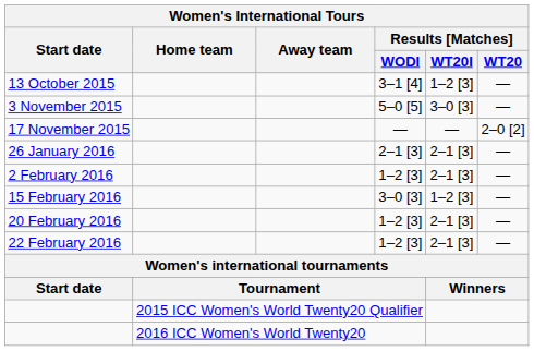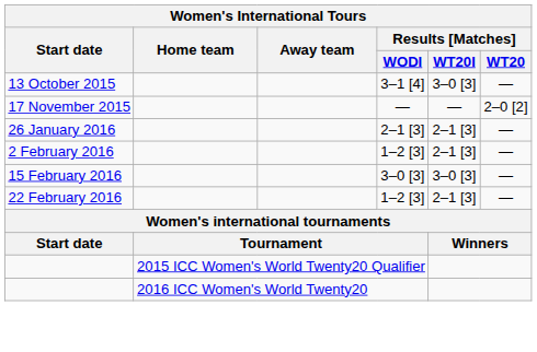 <table class="wikitable unsortable" style="text-align:center; white-space:nowrap">
 <tr>
 <th colspan=6>Women's International Tours</th>
 </tr>
 <tr>
 <th rowspan=2>Start date</th>
 <th rowspan=2>Home team</th>
 <th rowspan=2>Away team</th>
 <th colspan=3>Results [Matches]</th>
 </tr>
 <tr>
 <th width=50><a href='#'>WODI</a></th>
 <th width=50><a href='#'>WT20I</a></th>
 <th width=50><a href='#'>WT20</a></th>
 </tr>
 <tr>
 <td style="text-align:left"><a href='#'>13 October 2015</a></td>
 <td style="text-align:left"></td>
 <td style="text-align:left"></td>
 <td>3–1 [4]</td>
-<td>1–2 [3]</td>
-<td>—</td>
-</tr>
-<tr>
-<td style="text-align:left"><a href='#'>3 November 2015</a></td>
-<td style="text-align:left"></td>
-<td style="text-align:left"></td>
-<td>5–0 [5]</td>
 <td>3–0 [3]</td>
 <td>—</td>
 </tr>
 <tr>
 <td style="text-align:left"><a href='#'>17 November 2015</a></td>
 <td style="text-align:left"></td>
 <td style="text-align:left"></td>
 <td>—</td>
 <td>—</td>
 <td>2–0 [2]</td>
 </tr>
 <tr>
 <td style="text-align:left"><a href='#'>26 January 2016</a></td>
 <td style="text-align:left"></td>
 <td style="text-align:left"></td>
 <td>2–1 [3]</td>
 <td>2–1 [3]</td>
 <td>—</td>
 </tr>
 <tr>
 <td style="text-align:left"><a href='#'>2 February 2016</a></td>
 <td style="text-align:left"></td>
 <td style="text-align:left"></td>
 <td>1–2 [3]</td>
 <td>2–1 [3]</td>
 <td>—</td>
 </tr>
 <tr>
 <td style="text-align:left"><a href='#'>15 February 2016</a></td>
 <td style="text-align:left"></td>
 <td style="text-align:left"></td>
 <td>3–0 [3]</td>
-<td>1–2 [3]</td>
-<td>—</td>
-</tr>
-<tr>
-<td style="text-align:left"><a href='#'>20 February 2016</a></td>
-<td style="text-align:left"></td>
-<td style="text-align:left"></td>
-<td>1–2 [3]</td>
-<td>2–1 [3]</td>
+<td>3–0 [3]</td>
 <td>—</td>
 </tr>
 <tr>
 <td style="text-align:left"><a href='#'>22 February 2016</a></td>
 <td style="text-align:left"></td>
 <td style="text-align:left"></td>
 <td>1–2 [3]</td>
 <td>2–1 [3]</td>
 <td>—</td>
 </tr>
 <tr>
 <th colspan=6>Women's international tournaments</th>
 </tr>
 <tr>
 <th>Start date</th>
 <th colspan=3>Tournament</th>
 <th colspan=2>Winners</th>
 </tr>
 <tr>
 <td style="text-align:left"><a href='#'></a></td>
 <td style="text-align:left" colspan=3> <a href='#'>2015 ICC Women's World Twenty20 Qualifier</a></td>
 <td style="text-align:left" colspan=2></td>
 </tr>
 <tr>
 <td style="text-align:left"><a href='#'></a></td>
 <td style="text-align:left" colspan=3> <a href='#'>2016 ICC Women's World Twenty20</a></td>
 <td style="text-align:left" colspan=2></td>
 </tr>
 </table>
